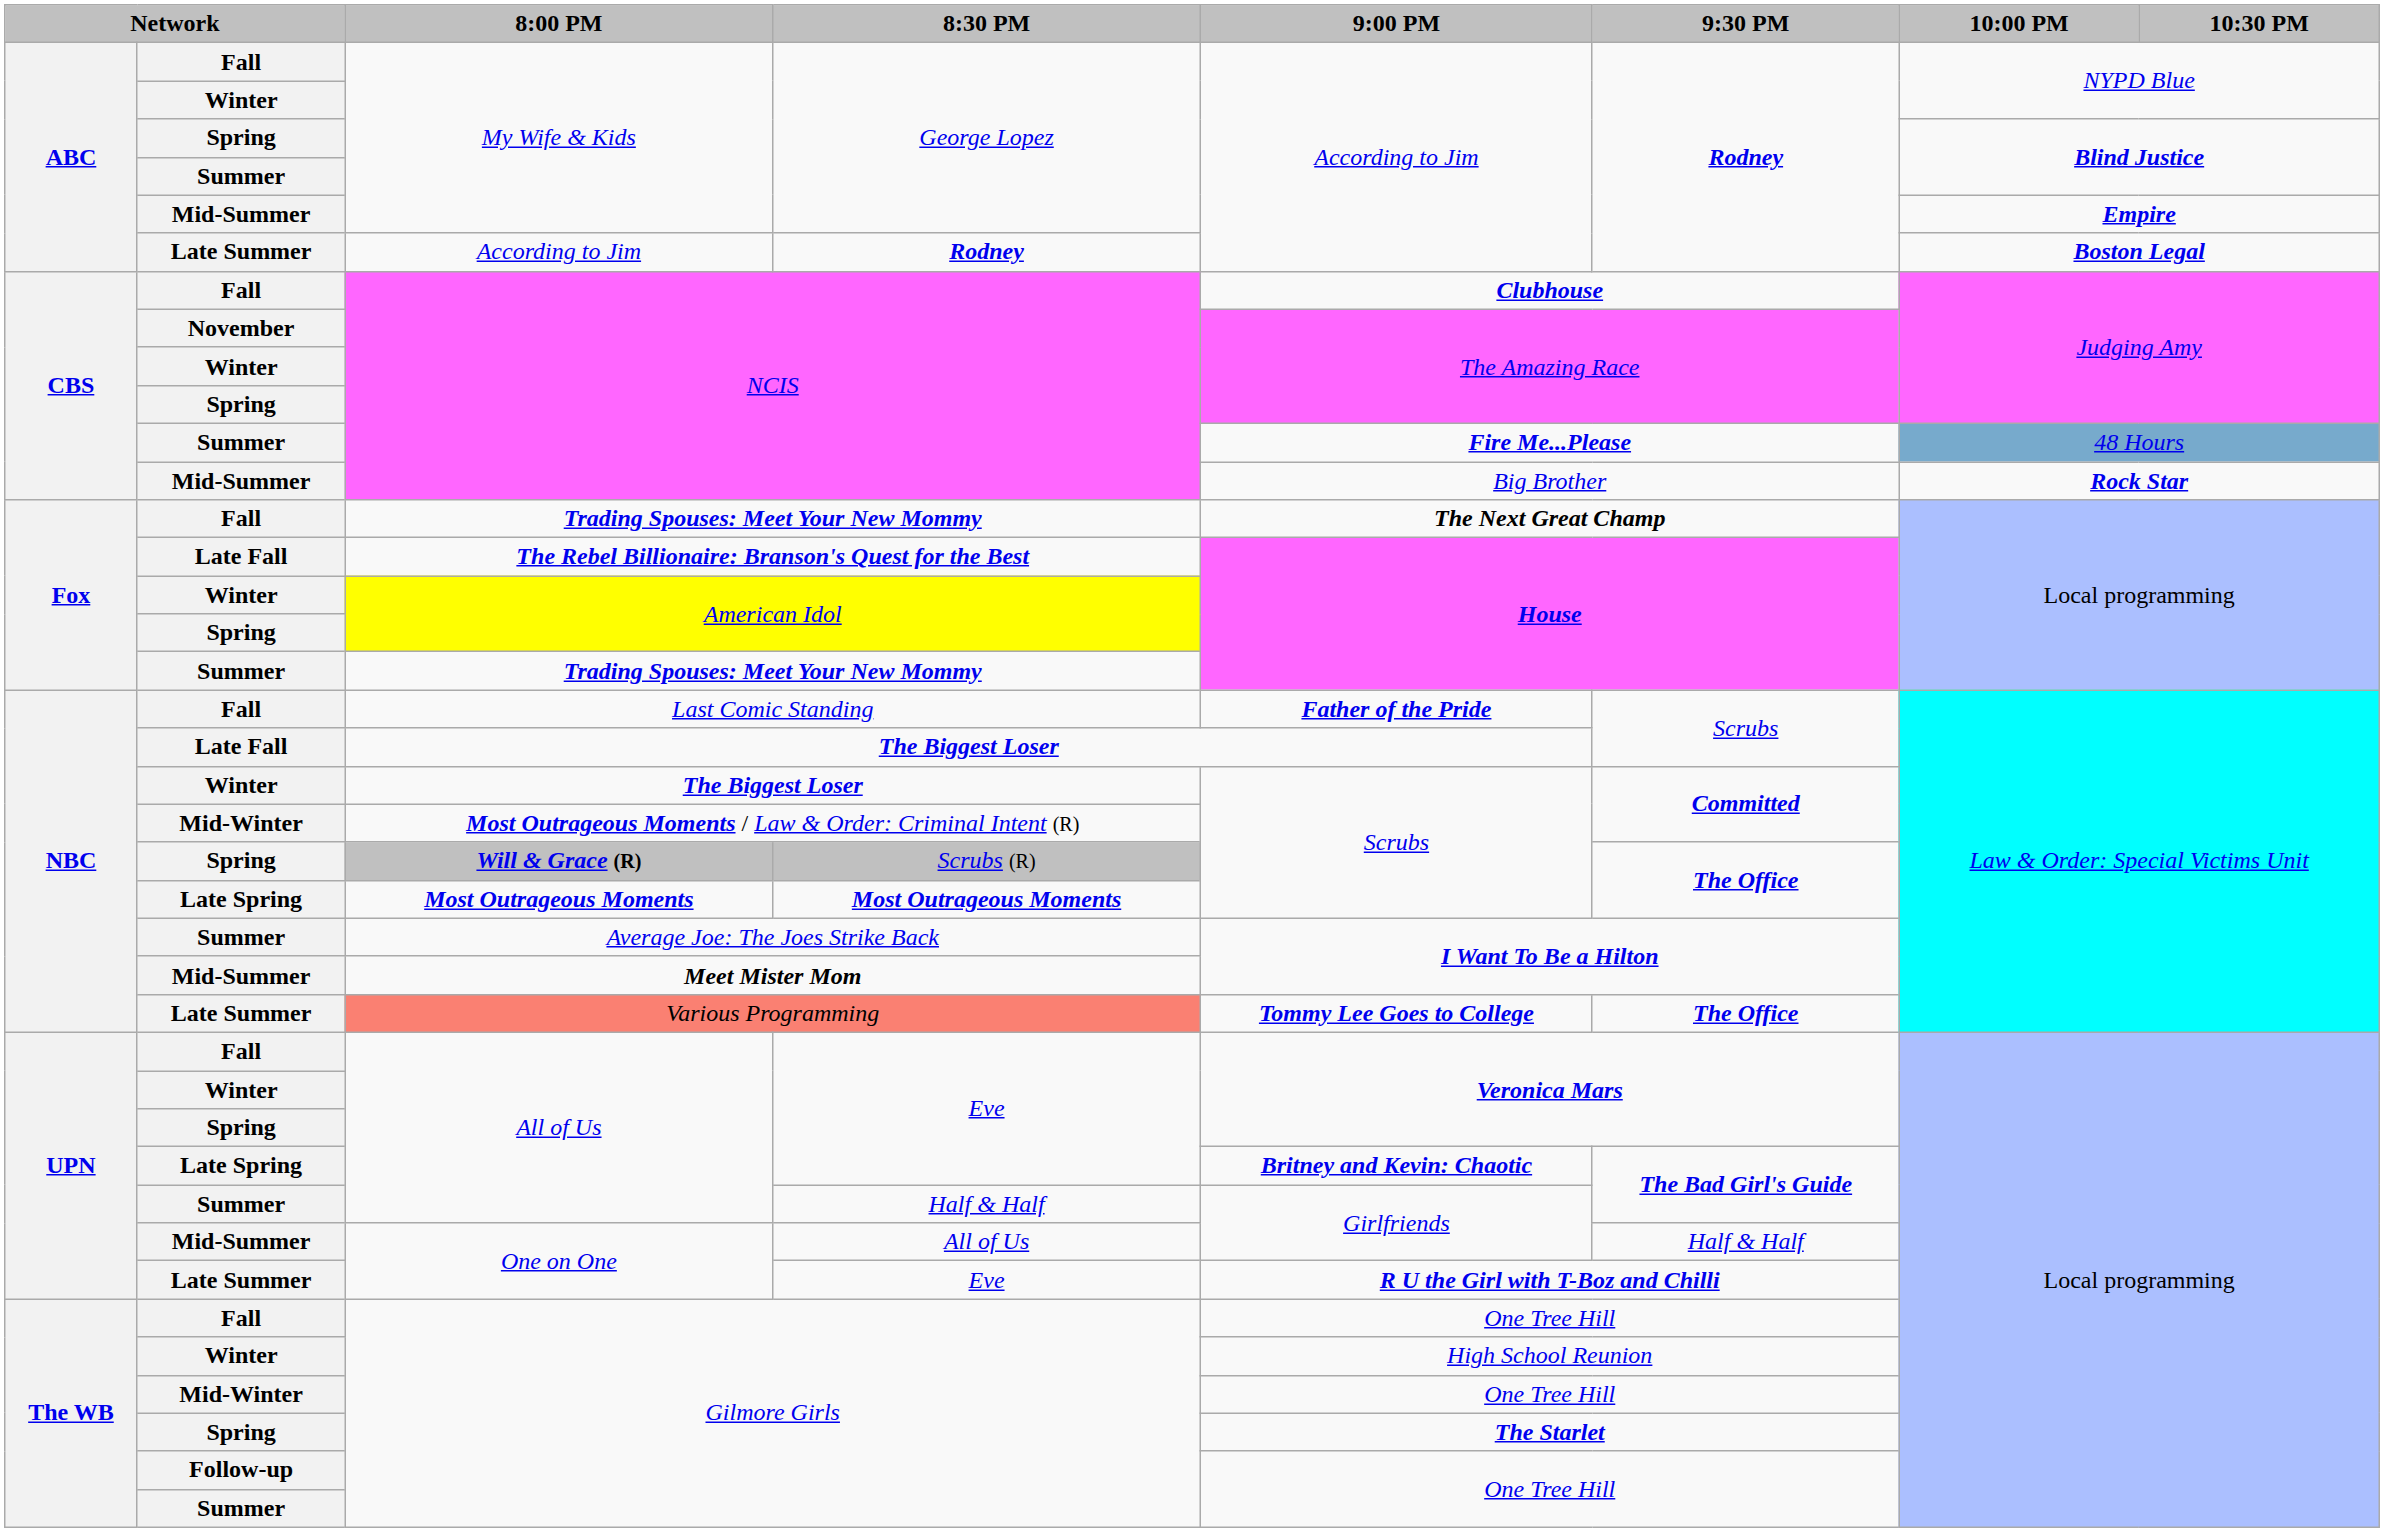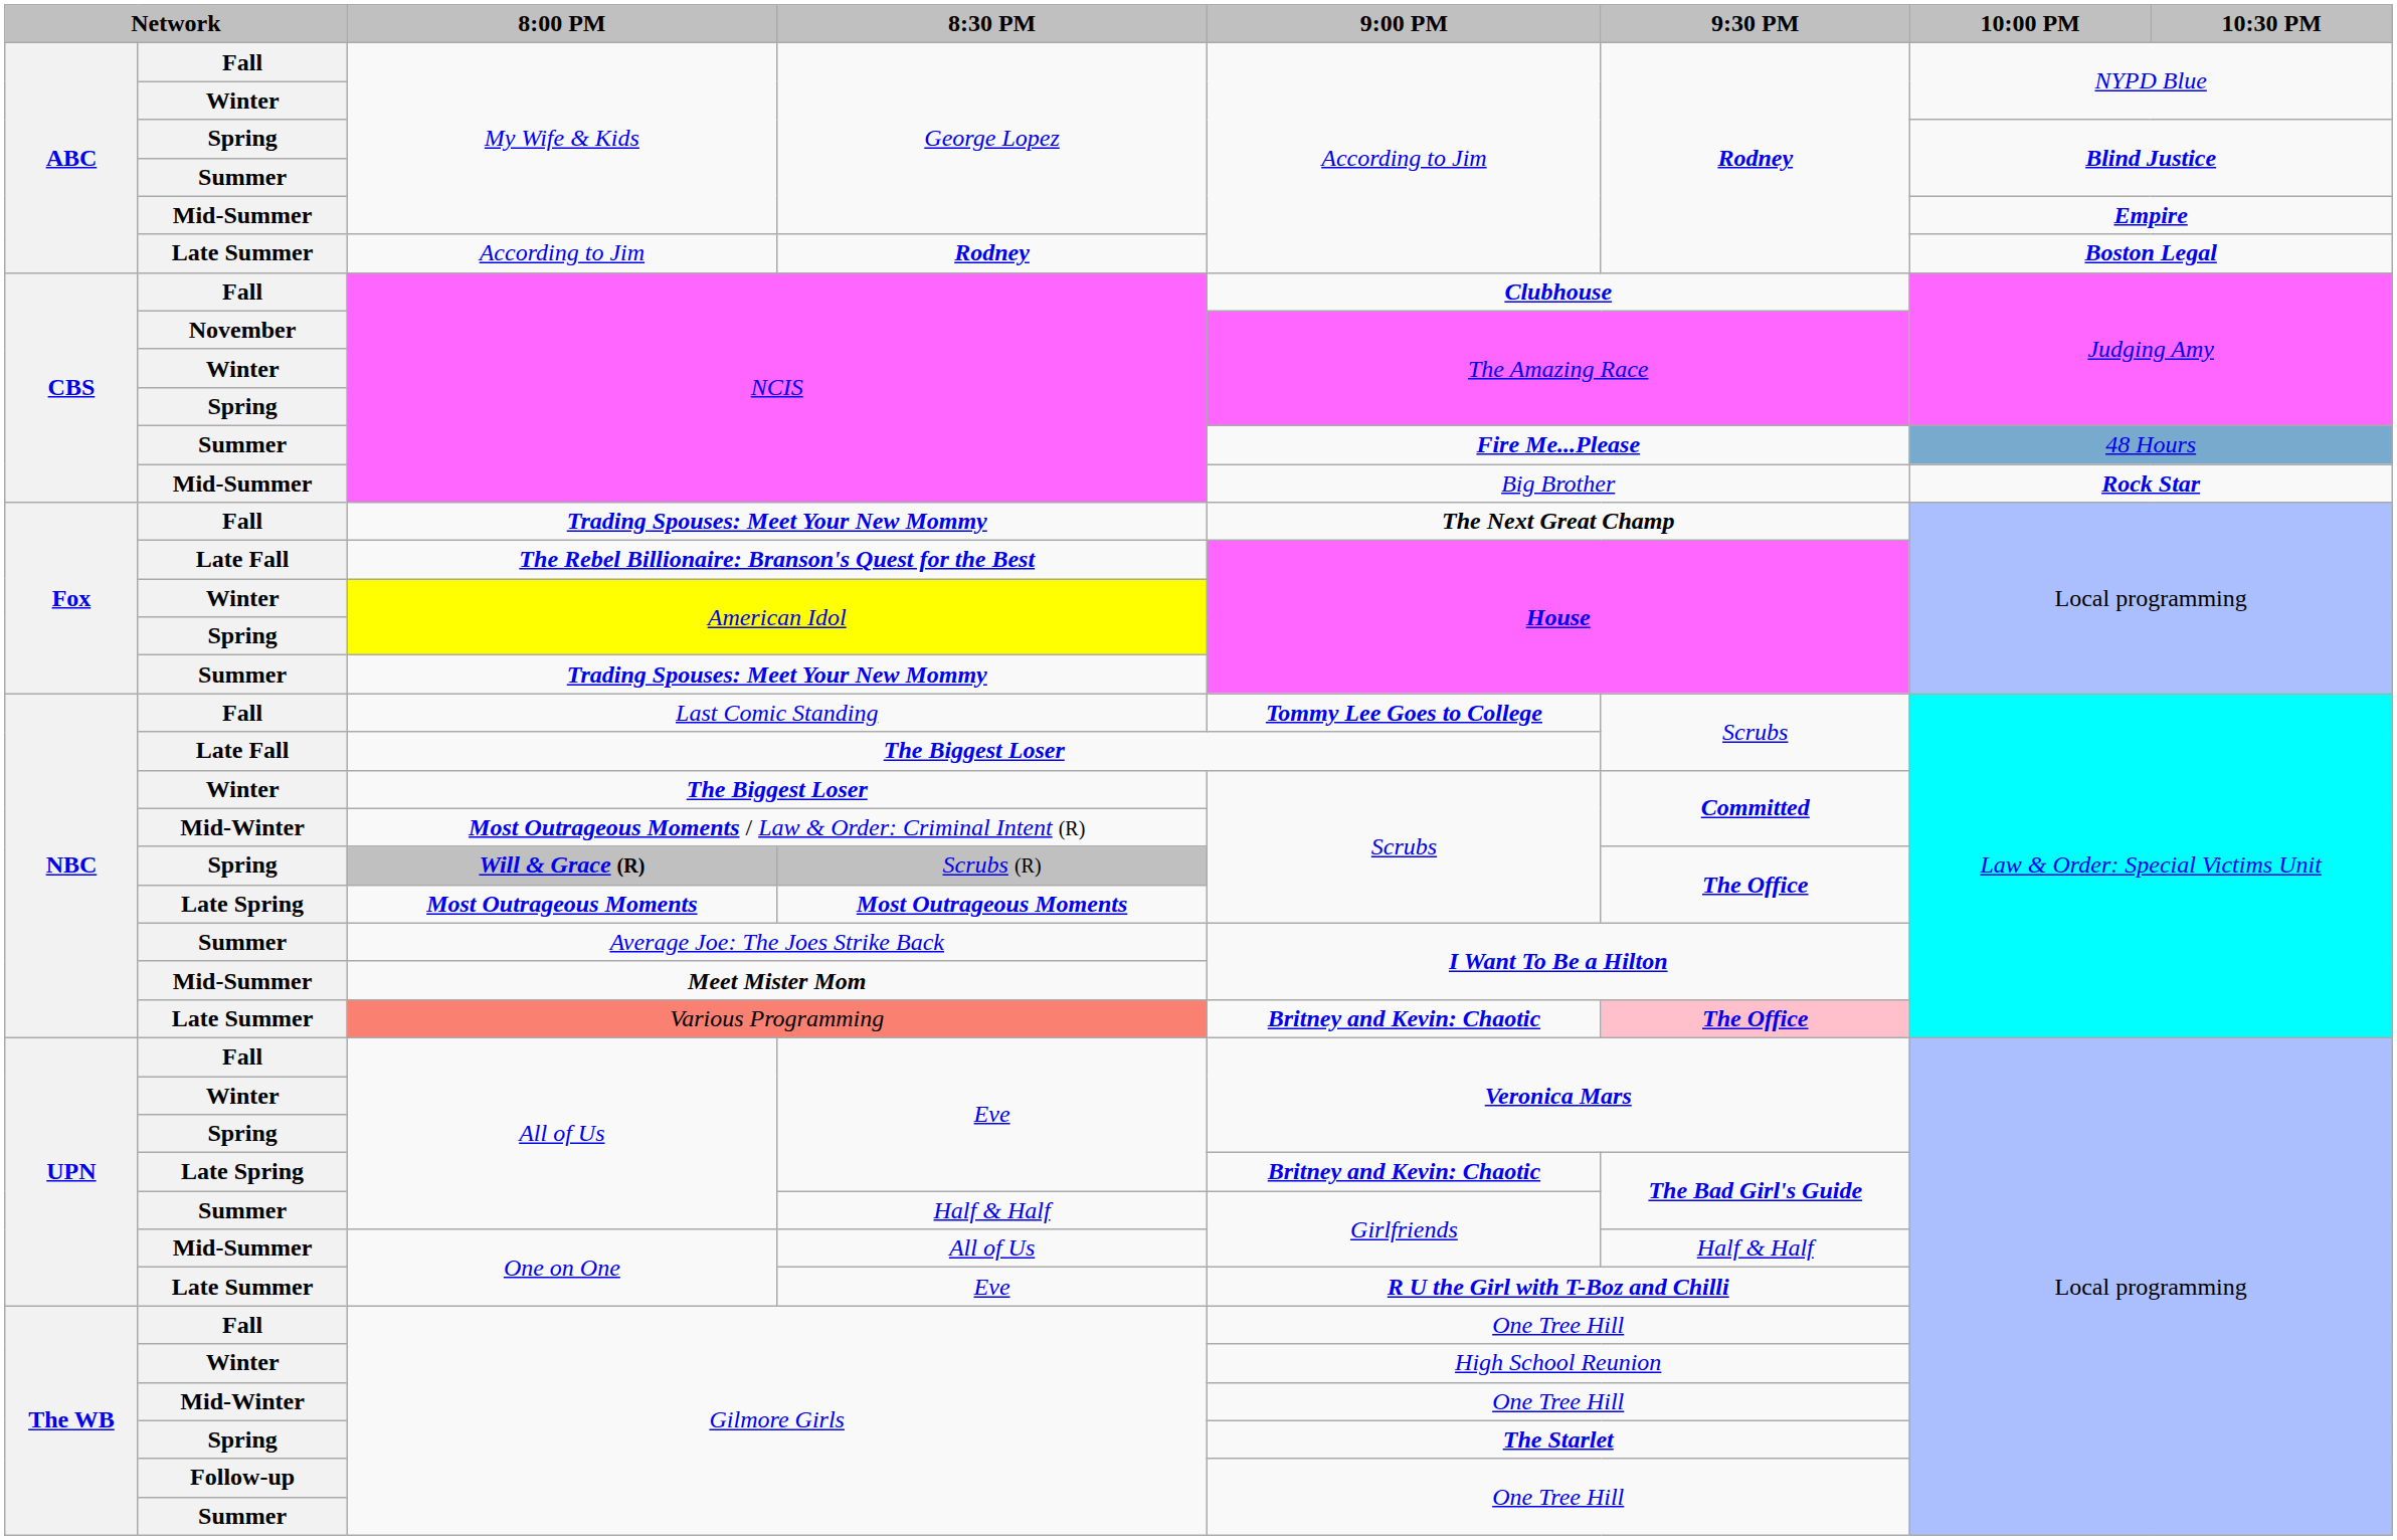 <table class="wikitable" style="width:100%;margin-right:0;text-align:center">
 <tr>
 <th colspan="2" style="background-color:#C0C0C0;text-align:center">Network</th>
 <th style="background-color:#C0C0C0;text-align:center">8:00 PM</th>
 <th style="background-color:#C0C0C0;text-align:center">8:30 PM</th>
 <th style="background-color:#C0C0C0;text-align:center">9:00 PM</th>
 <th style="background-color:#C0C0C0;text-align:center">9:30 PM</th>
 <th style="background-color:#C0C0C0;text-align:center">10:00 PM</th>
 <th style="background-color:#C0C0C0;text-align:center">10:30 PM</th>
 </tr>
 <tr>
 <th rowspan="6"><a href='#'>ABC</a></th>
 <th>Fall</th>
 <td rowspan="5"><em><a href='#'>My Wife & Kids</a></em></td>
 <td rowspan="5"><em><a href='#'>George Lopez</a></em></td>
 <td rowspan="6"><em><a href='#'>According to Jim</a></em></td>
 <td rowspan="6"><strong><em><a href='#'>Rodney</a></em></strong></td>
 <td colspan="2" rowspan="2"><em><a href='#'>NYPD Blue</a></em></td>
 </tr>
 <tr>
 <th>Winter</th>
 </tr>
 <tr>
 <th>Spring</th>
 <td colspan="2" rowspan="2"><strong><em><a href='#'>Blind Justice</a></em></strong></td>
 </tr>
 <tr>
 <th>Summer</th>
 </tr>
 <tr>
 <th>Mid-Summer</th>
 <td colspan="2"><strong><em><a href='#'>Empire</a></em></strong></td>
 </tr>
 <tr>
 <th>Late Summer</th>
 <td><em><a href='#'>According to Jim</a></em></td>
 <td><strong><em><a href='#'>Rodney</a></em></strong></td>
 <td colspan="2"><strong><em><a href='#'>Boston Legal</a></em></strong></td>
 </tr>
 <tr>
 <th rowspan="6"><a href='#'>CBS</a></th>
 <th>Fall</th>
 <td style="background-color:#FF66FF;" colspan="2" rowspan="6"><em><a href='#'>NCIS</a></em> </td>
 <td colspan="2"><strong><em><a href='#'>Clubhouse</a></em></strong></td>
 <td style="background-color:#FF66FF;" colspan="2" rowspan="4"><em><a href='#'>Judging Amy</a></em><br></td>
 </tr>
 <tr>
 <th>November</th>
 <td colspan="2" rowspan="3" style="background-color:#FF66FF;"><em><a href='#'>The Amazing Race</a></em><br></td>
 </tr>
 <tr>
 <th>Winter</th>
 </tr>
 <tr>
 <th>Spring</th>
 </tr>
 <tr>
 <th>Summer</th>
 <td colspan="2"><strong><em><a href='#'>Fire Me...Please</a></em></strong></td>
 <td bgcolor="#77AACC" colspan="2"><em><a href='#'>48 Hours</a></em></td>
 </tr>
 <tr>
 <th>Mid-Summer</th>
 <td colspan="2"><em><a href='#'>Big Brother</a></em></td>
 <td colspan="2"><strong><em><a href='#'>Rock Star</a></em></strong></td>
 </tr>
 <tr>
 <th rowspan="5"><a href='#'>Fox</a></th>
 <th>Fall</th>
 <td colspan="2"><strong><em><a href='#'>Trading Spouses: Meet Your New Mommy</a></em></strong></td>
 <td colspan="2"><strong><em>The Next Great Champ</em></strong></td>
 <td colspan="2" style="background-color:#abbfff" rowspan="5">Local programming</td>
 </tr>
 <tr>
 <th>Late Fall</th>
 <td colspan="2"><strong><em><a href='#'>The Rebel Billionaire: Branson's Quest for the Best</a></em></strong></td>
 <td style="background-color:#FF66FF;" colspan="2" rowspan="4"><strong><em><a href='#'>House</a></em></strong> </td>
 </tr>
 <tr>
 <th>Winter</th>
 <td style="background-color:#FFFF00;" colspan="2" rowspan="2"><em><a href='#'>American Idol</a></em> </td>
 </tr>
 <tr>
 <th>Spring</th>
 </tr>
 <tr>
 <th>Summer</th>
 <td colspan="2"><strong><em><a href='#'>Trading Spouses: Meet Your New Mommy</a></em></strong></td>
 </tr>
 <tr>
 <th rowspan="9"><a href='#'>NBC</a></th>
 <th>Fall</th>
 <td colspan="2"><em><a href='#'>Last Comic Standing</a></em></td>
-<td><strong><em><a href='#'>Father of the Pride</a></em></strong></td>
+<td><strong><em><a href='#'>Tommy Lee Goes to College</a></em></strong></td>
 <td rowspan="2"><em><a href='#'>Scrubs</a></em></td>
 <td style="background-color:#00FFFF;" colspan="2" rowspan="9"><em><a href='#'>Law & Order: Special Victims Unit</a></em><br></td>
 </tr>
 <tr>
 <th>Late Fall</th>
 <td colspan="3"><strong><em><a href='#'>The Biggest Loser</a></em></strong></td>
 </tr>
 <tr>
 <th>Winter</th>
 <td colspan="2"><strong><em><a href='#'>The Biggest Loser</a></em></strong></td>
 <td rowspan="4"><em><a href='#'>Scrubs</a></em></td>
 <td rowspan="2"><strong><em><a href='#'>Committed</a></em></strong></td>
 </tr>
 <tr>
 <th>Mid-Winter</th>
 <td colspan="2"><strong><em><a href='#'>Most Outrageous Moments</a></em></strong> / <em><a href='#'>Law & Order: Criminal Intent</a></em> <small>(R)</small></td>
 </tr>
 <tr>
 <th>Spring</th>
 <td bgcolor="#C0C0C0"><strong><em><a href='#'>Will & Grace</a></em> <small>(R)</small></strong></td>
 <td bgcolor="#C0C0C0"><em><a href='#'>Scrubs</a></em> <small>(R)</small></td>
 <td rowspan="2"><strong><em><a href='#'>The Office</a></em></strong></td>
 </tr>
 <tr>
 <th>Late Spring</th>
 <td><strong><em><a href='#'>Most Outrageous Moments</a></em></strong></td>
 <td><strong><em><a href='#'>Most Outrageous Moments</a></em></strong></td>
 </tr>
 <tr>
 <th>Summer</th>
 <td colspan="2"><em><a href='#'>Average Joe: The Joes Strike Back</a></em></td>
 <td colspan="2" rowspan="2"><strong><em><a href='#'>I Want To Be a Hilton</a></em></strong></td>
 </tr>
 <tr>
 <th>Mid-Summer</th>
 <td colspan="2"><strong><em>Meet Mister Mom</em></strong></td>
 </tr>
 <tr>
 <th>Late Summer</th>
 <td bgcolor="#FA8072" colspan="2"><em>Various Programming</em></td>
-<td><strong><em><a href='#'>Tommy Lee Goes to College</a></em></strong></td>
-<td><strong><em><a href='#'>The Office</a></em></strong></td>
+<td><strong><em><a href='#'>Britney and Kevin: Chaotic</a></em></strong></td>
+<td style="background: pink;"><strong><em><a href='#'>The Office</a></em></strong></td>
 </tr>
 <tr>
 <th rowspan="7"><a href='#'>UPN</a></th>
 <th>Fall</th>
 <td rowspan="5"><em><a href='#'>All of Us</a></em></td>
 <td rowspan="4"><em><a href='#'>Eve</a></em></td>
 <td rowspan="3" colspan="2"><strong><em><a href='#'>Veronica Mars</a></em></strong></td>
 <td rowspan="13" colspan="2" style="background-color:#abbfff">Local programming</td>
 </tr>
 <tr>
 <th>Winter</th>
 </tr>
 <tr>
 <th>Spring</th>
 </tr>
 <tr>
 <th>Late Spring</th>
 <td><strong><em><a href='#'>Britney and Kevin: Chaotic</a></em></strong></td>
 <td rowspan="2"><strong><em><a href='#'>The Bad Girl's Guide</a></em></strong></td>
 </tr>
 <tr>
 <th>Summer</th>
 <td><em><a href='#'>Half & Half</a></em></td>
 <td rowspan="2"><em><a href='#'>Girlfriends</a></em></td>
 </tr>
 <tr>
 <th>Mid-Summer</th>
 <td rowspan="2"><em><a href='#'>One on One</a></em></td>
 <td><em><a href='#'>All of Us</a></em></td>
 <td><em><a href='#'>Half & Half</a></em></td>
 </tr>
 <tr>
 <th>Late Summer</th>
 <td><em><a href='#'>Eve</a></em></td>
 <td colspan="2"><strong><em><a href='#'>R U the Girl with T-Boz and Chilli</a></em></strong></td>
 </tr>
 <tr>
 <th rowspan="6"><a href='#'>The WB</a></th>
 <th>Fall</th>
 <td rowspan="6" colspan="2"><em><a href='#'>Gilmore Girls</a></em></td>
 <td colspan="2"><em><a href='#'>One Tree Hill</a></em></td>
 </tr>
 <tr>
 <th>Winter</th>
 <td colspan="2"><em><a href='#'>High School Reunion</a></em></td>
 </tr>
 <tr>
 <th>Mid-Winter</th>
 <td colspan="2"><em><a href='#'>One Tree Hill</a></em></td>
 </tr>
 <tr>
 <th>Spring</th>
 <td colspan="2"><strong><em><a href='#'>The Starlet</a></em></strong></td>
 </tr>
 <tr>
 <th>Follow-up</th>
 <td rowspan="2" colspan="2"><em><a href='#'>One Tree Hill</a></em></td>
 </tr>
 <tr>
 <th>Summer</th>
 </tr>
 </table>
